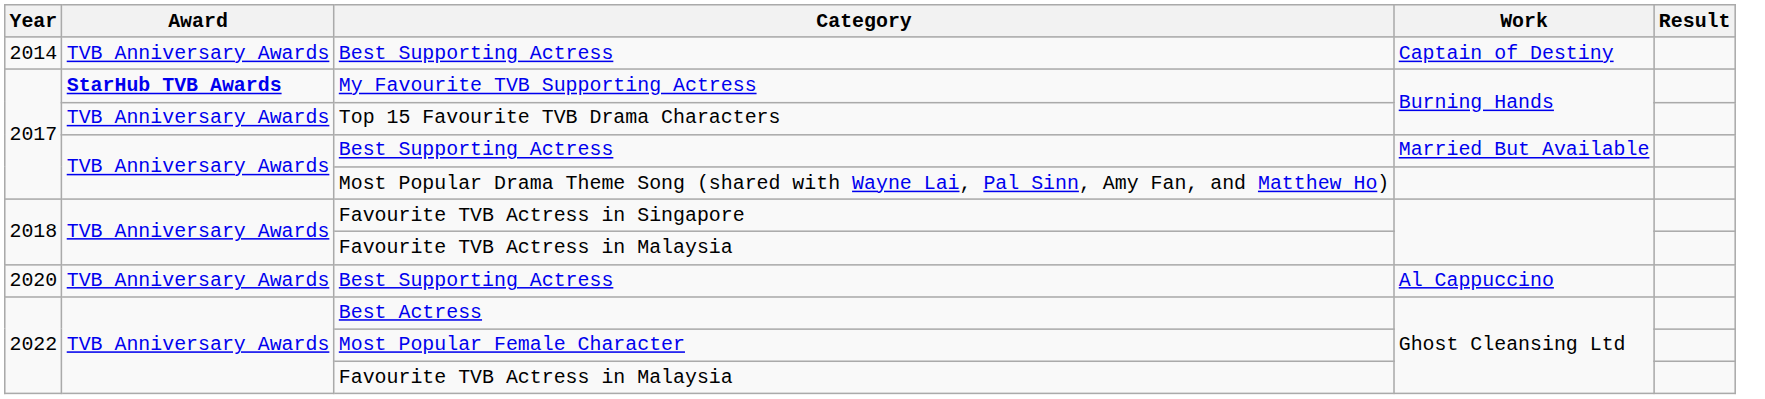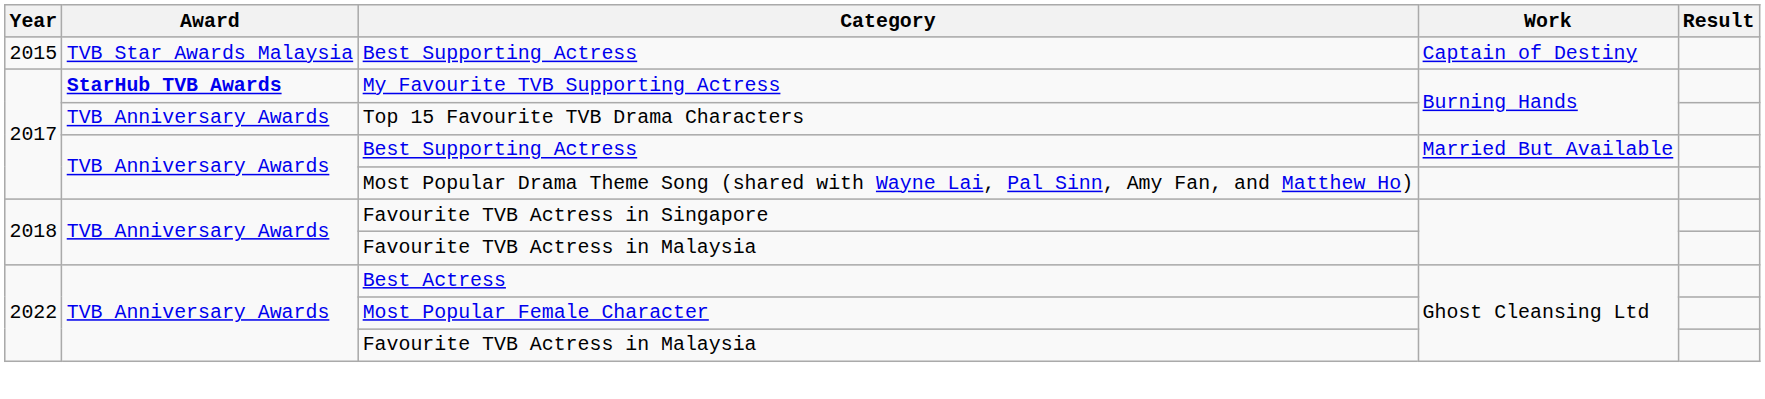 <table class="wikitable plainrowheaders sortable">
 <tr>
 <th scope="col">Year</th>
 <th scope="col">Award</th>
 <th scope="col">Category</th>
 <th scope="col">Work</th>
 <th scope="col">Result</th>
 </tr>
 <tr>
-<td>2014</td>
-<td><a href='#'>TVB Anniversary Awards</a></td>
+<td>2015</td>
+<td 2017><a href='#'>TVB Star Awards Malaysia</a></td>
 <td><a href='#'>Best Supporting Actress</a></td>
 <td><a href='#'>Captain of Destiny</a></td>
 <td></td>
 </tr>
 <tr>
 <td rowspan="4">2017</td>
 <td><strong><a href='#'>StarHub TVB Awards</a></strong></td>
 <td><a href='#'>My Favourite TVB Supporting Actress</a></td>
 <td rowspan="2"><a href='#'>Burning Hands</a></td>
 <td></td>
 </tr>
 <tr>
 <td><a href='#'>TVB Anniversary Awards</a></td>
 <td>Top 15 Favourite TVB Drama Characters</td>
 <td></td>
 </tr>
 <tr>
 <td rowspan="2"><a href='#'>TVB Anniversary Awards</a></td>
 <td><a href='#'>Best Supporting Actress</a></td>
 <td><a href='#'>Married But Available</a></td>
 <td></td>
 </tr>
 <tr>
 <td>Most Popular Drama Theme Song (shared with <a href='#'>Wayne Lai</a>, <a href='#'>Pal Sinn</a>, Amy Fan, and <a href='#'>Matthew Ho</a>)</td>
 <td></td>
 <td></td>
 </tr>
 <tr>
 <td rowspan="2">2018</td>
 <td rowspan="2"><a href='#'>TVB Anniversary Awards</a></td>
 <td>Favourite TVB Actress in Singapore</td>
 <td rowspan="2"></td>
 <td></td>
 </tr>
 <tr>
 <td>Favourite TVB Actress in Malaysia</td>
 <td></td>
 </tr>
 <tr>
-<td>2020</td>
-<td><a href='#'>TVB Anniversary Awards</a></td>
-<td><a href='#'>Best Supporting Actress</a></td>
-<td><a href='#'>Al Cappuccino</a></td>
-<td></td>
-</tr>
-<tr>
 <td rowspan="3">2022</td>
 <td rowspan="3"><a href='#'>TVB Anniversary Awards</a></td>
 <td><a href='#'>Best Actress</a></td>
 <td rowspan="3">Ghost Cleansing Ltd</td>
 <td></td>
 </tr>
 <tr>
 <td><a href='#'> Most Popular Female Character</a></td>
 <td></td>
 </tr>
 <tr>
 <td>Favourite TVB Actress in Malaysia</td>
 <td></td>
 </tr>
 </table>
